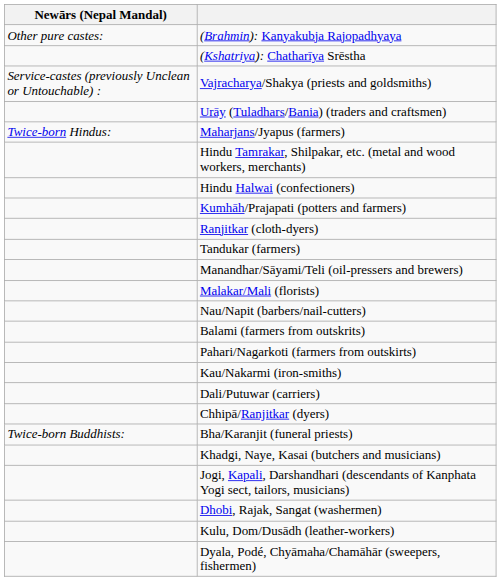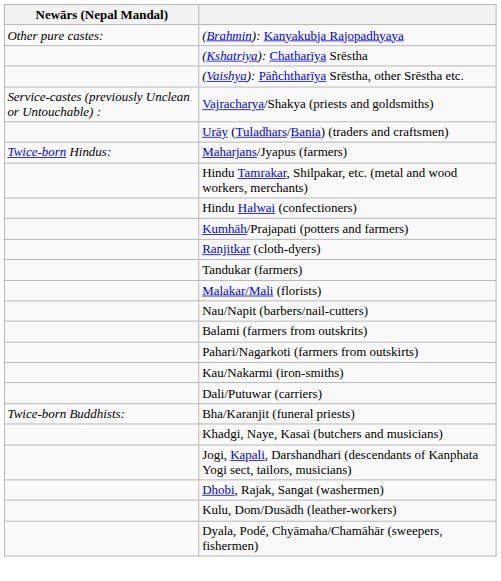 <table class="wikitable">
 <tr>
 <th>Newārs (Nepal Mandal)</th>
 <th></th>
 </tr>
 <tr>
 <td><em>Other pure castes: </em></td>
 <td><em>(<a href='#'>Brahmin</a>):</em>  <a href='#'>Kanyakubja Rajopadhyaya</a></td>
 </tr>
 <tr>
 <td></td>
 <td><em>(<a href='#'>Kshatriya</a>):</em> <a href='#'>Chatharīya</a> Srēstha</td>
+</tr>
+<tr>
+<td></td>
+<td><em>(<a href='#'>Vaishya</a>):</em> <a href='#'>Pāñchtharīya</a> Srēstha, other Srēstha etc.</td>
 </tr>
 <tr>
 <td><em>Service-castes (previously Unclean or Untouchable) :</em></td>
 <td><a href='#'>Vajracharya</a>/Shakya (priests and goldsmiths)</td>
 </tr>
 <tr>
 <td></td>
 <td><a href='#'>Urāy</a> (<a href='#'>Tuladhars</a>/<a href='#'>Bania</a>) (traders and craftsmen)</td>
 </tr>
 <tr>
 <td><em><a href='#'>Twice-born</a> Hindus: </em></td>
 <td><a href='#'>Maharjans</a>/Jyapus (farmers)</td>
 </tr>
 <tr>
 <td></td>
 <td>Hindu <a href='#'>Tamrakar</a>, Shilpakar, etc. (metal and wood workers, merchants)</td>
 </tr>
 <tr>
 <td></td>
 <td>Hindu <a href='#'>Halwai</a> (confectioners)</td>
 </tr>
 <tr>
 <td></td>
 <td><a href='#'>Kumhāh</a>/Prajapati (potters and farmers)</td>
 </tr>
 <tr>
 <td></td>
 <td><a href='#'>Ranjitkar</a> (cloth-dyers)</td>
 </tr>
 <tr>
 <td></td>
 <td>Tandukar (farmers)</td>
 </tr>
 <tr>
 <td></td>
-<td>Manandhar/Sāyami/Teli (oil-pressers and brewers)</td>
-</tr>
-<tr>
-<td></td>
 <td><a href='#'>Malakar/Mali</a> (florists)</td>
 </tr>
 <tr>
 <td></td>
 <td>Nau/Napit (barbers/nail-cutters)</td>
 </tr>
 <tr>
 <td></td>
 <td>Balami (farmers from outskrits)</td>
 </tr>
 <tr>
 <td></td>
 <td>Pahari/Nagarkoti (farmers from outskirts)</td>
 </tr>
 <tr>
 <td></td>
 <td>Kau/Nakarmi (iron-smiths)</td>
 </tr>
 <tr>
 <td></td>
 <td>Dali/Putuwar (carriers)</td>
-</tr>
-<tr>
-<td></td>
-<td>Chhipā/<a href='#'>Ranjitkar</a> (dyers)</td>
 </tr>
 <tr>
 <td><em>Twice-born Buddhists: </em></td>
 <td>Bha/Karanjit (funeral priests)</td>
 </tr>
 <tr>
 <td></td>
 <td>Khadgi, Naye, Kasai (butchers and musicians)</td>
 </tr>
 <tr>
 <td></td>
 <td>Jogi, <a href='#'>Kapali</a>, Darshandhari (descendants of Kanphata Yogi sect, tailors, musicians)</td>
 </tr>
 <tr>
 <td></td>
 <td><a href='#'>Dhobi</a>, Rajak, Sangat (washermen)</td>
 </tr>
 <tr>
 <td></td>
 <td>Kulu, Dom/Dusādh (leather-workers)</td>
 </tr>
 <tr>
 <td></td>
 <td>Dyala, Podé, Chyāmaha/Chamāhār (sweepers, fishermen)</td>
 </tr>
 </table>
